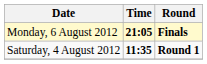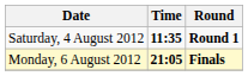 <table class="wikitable">
 <tr>
 <th>Date</th>
 <th>Time</th>
 <th>Round</th>
 </tr>
 <tr>
+<td>Saturday, 4 August 2012</td>
+<td><strong>11:35</strong></td>
+<td><strong>Round 1</strong></td>
+</tr>
+<tr>
 <td style=background:lemonchiffon>Monday, 6 August 2012</td>
 <td style=background:lemonchiffon><strong>21:05</strong></td>
 <td style=background:lemonchiffon><strong>Finals</strong></td>
 </tr>
 <tr>
-<td>Saturday, 4 August 2012</td>
-<td><strong>11:35</strong></td>
-<td><strong>Round 1</strong></td>
-</tr>
-<tr>
 </tr>
 </table>
